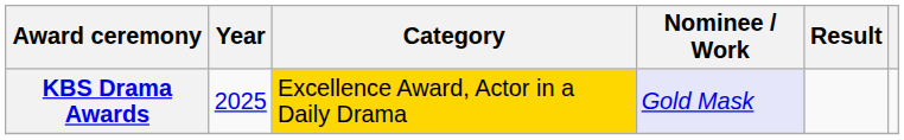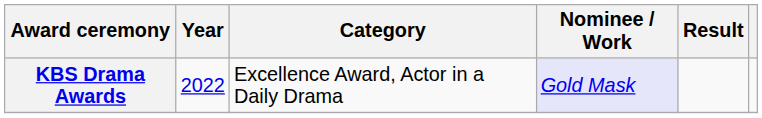 <table class="wikitable plainrowheaders sortable">
 <tr>
 <th scope="col">Award ceremony</th>
 <th scope="col">Year</th>
 <th scope="col">Category</th>
 <th scope="col">Nominee / Work</th>
 <th scope="col">Result</th>
 <th scope="col" class="unsortable"></th>
 </tr>
 <tr>
 <th scope="row"><a href='#'>KBS Drama Awards</a></th>
-<td><a href='#'>2025</a></td>
-<td style="background: gold;">Excellence Award, Actor in a Daily Drama</td>
+<td><a href='#'>2022</a></td>
+<td>Excellence Award, Actor in a Daily Drama</td>
 <td style="background: lavender;"><em><a href='#'>Gold Mask</a></em></td>
 <td></td>
 <td></td>
 </tr>
 <tr>
 </tr>
 </table>
